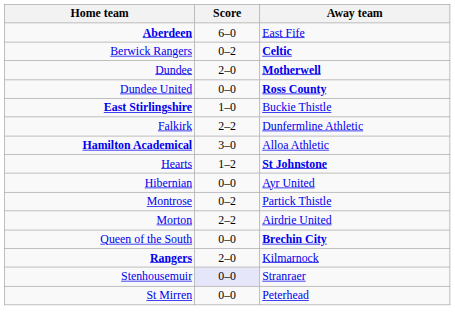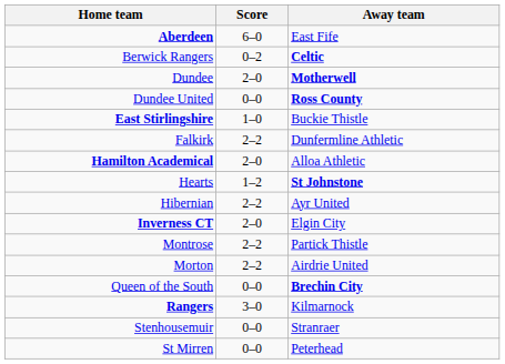 <table class="wikitable" style="border-collapse: collapse;">
 <tr>
 <th align="right" width="250">Home team</th>
 <th align="center" width="80"> Score </th>
 <th align="left" width="250">Away team</th>
 </tr>
 <tr>
 <td style="text-align: right;"><strong><a href='#'>Aberdeen</a></strong></td>
 <td style="text-align: center;">6–0</td>
 <td style="text-align: left;"><a href='#'>East Fife</a></td>
 </tr>
 <tr>
 <td style="text-align: right;"><a href='#'>Berwick Rangers</a></td>
 <td style="text-align: center;">0–2</td>
 <td style="text-align: left;"><strong><a href='#'>Celtic</a></strong></td>
 </tr>
 <tr>
 <td style="text-align: right;"><a href='#'>Dundee</a></td>
 <td style="text-align: center;">2–0</td>
 <td style="text-align: left;"><strong><a href='#'>Motherwell</a></strong></td>
 </tr>
 <tr>
 <td style="text-align: right;"><a href='#'>Dundee United</a></td>
 <td style="text-align: center;">0–0</td>
 <td style="text-align: left;"><strong><a href='#'>Ross County</a></strong></td>
 </tr>
 <tr>
 <td style="text-align: right;"><strong><a href='#'>East Stirlingshire</a></strong></td>
 <td style="text-align: center;">1–0</td>
 <td style="text-align: left;"><a href='#'>Buckie Thistle</a></td>
 </tr>
 <tr>
 <td style="text-align: right;"><a href='#'>Falkirk</a></td>
 <td style="text-align: center;">2–2</td>
 <td style="text-align: left;"><a href='#'>Dunfermline Athletic</a></td>
 </tr>
 <tr>
 <td style="text-align: right;"><strong><a href='#'>Hamilton Academical</a></strong></td>
-<td style="text-align: center;">3–0</td>
+<td style="text-align: center;">2–0</td>
 <td style="text-align: left;"><a href='#'>Alloa Athletic</a></td>
 </tr>
 <tr>
 <td style="text-align: right;"><a href='#'>Hearts</a></td>
 <td style="text-align: center;">1–2</td>
 <td style="text-align: left;"><strong><a href='#'>St Johnstone</a></strong></td>
 </tr>
 <tr>
 <td style="text-align: right;"><a href='#'>Hibernian</a></td>
-<td style="text-align: center;">0–0</td>
+<td style="text-align: center;">2–2</td>
 <td style="text-align: left;"><a href='#'>Ayr United</a></td>
 </tr>
 <tr>
+<td style="text-align: right;"><strong><a href='#'>Inverness CT</a></strong></td>
+<td style="text-align: center;">2–0</td>
+<td style="text-align: left;"><a href='#'>Elgin City</a></td>
+</tr>
+<tr>
 <td style="text-align: right;"><a href='#'>Montrose</a></td>
-<td style="text-align: center;">0–2</td>
+<td style="text-align: center;">2–2</td>
 <td style="text-align: left;"><a href='#'>Partick Thistle</a></td>
 </tr>
 <tr>
 <td style="text-align: right;"><a href='#'>Morton</a></td>
 <td style="text-align: center;">2–2</td>
 <td style="text-align: left;"><a href='#'>Airdrie United</a></td>
 </tr>
 <tr>
 <td style="text-align: right;"><a href='#'>Queen of the South</a></td>
 <td style="text-align: center;">0–0</td>
 <td style="text-align: left;"><strong><a href='#'>Brechin City</a></strong></td>
 </tr>
 <tr>
 <td style="text-align: right;"><strong><a href='#'>Rangers</a></strong></td>
-<td style="text-align: center;">2–0</td>
+<td style="text-align: center;">3–0</td>
 <td style="text-align: left;"><a href='#'>Kilmarnock</a></td>
 </tr>
 <tr>
 <td style="text-align: right;"><a href='#'>Stenhousemuir</a></td>
-<td style="background: lavender; text-align: center;">0–0</td>
+<td style="text-align: center;">0–0</td>
 <td style="text-align: left;"><a href='#'>Stranraer</a></td>
 </tr>
 <tr>
 <td style="text-align: right;"><a href='#'>St Mirren</a></td>
 <td style="text-align: center;">0–0</td>
 <td style="text-align: left;"><a href='#'>Peterhead</a></td>
 </tr>
 </table>
